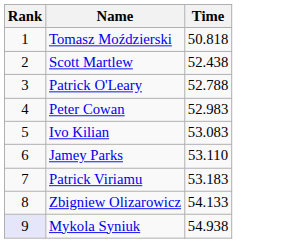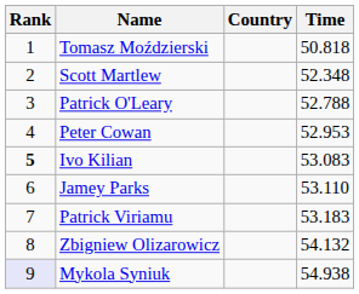 <table class="wikitable" style="text-align:center">
 <tr>
 <th>Rank</th>
 <th>Name</th>
+<th>Country</th>
 <th>Time</th>
 </tr>
 <tr>
 <td>1</td>
 <td align="left"><a href='#'>Tomasz Moździerski</a></td>
+<td align="left"></td>
 <td>50.818</td>
 </tr>
 <tr>
 <td>2</td>
 <td align="left"><a href='#'>Scott Martlew</a></td>
-<td>52.438</td>
+<td align="left"></td>
+<td>52.348</td>
 </tr>
 <tr>
 <td>3</td>
 <td align="left"><a href='#'>Patrick O'Leary</a></td>
+<td align="left"></td>
 <td>52.788</td>
 </tr>
 <tr>
 <td>4</td>
 <td align="left"><a href='#'>Peter Cowan</a></td>
-<td>52.983</td>
+<td align="left"></td>
+<td>52.953</td>
 </tr>
 <tr>
-<td>5</td>
+<td><strong>5</strong></td>
 <td align="left"><a href='#'>Ivo Kilian</a></td>
+<td align="left"></td>
 <td>53.083</td>
 </tr>
 <tr>
 <td>6</td>
 <td align="left"><a href='#'>Jamey Parks</a></td>
+<td align="left"></td>
 <td>53.110</td>
 </tr>
 <tr>
 <td>7</td>
 <td align="left"><a href='#'>Patrick Viriamu</a></td>
+<td align="left"></td>
 <td>53.183</td>
 </tr>
 <tr>
 <td>8</td>
 <td align="left"><a href='#'>Zbigniew Olizarowicz</a></td>
-<td>54.133</td>
+<td align="left"></td>
+<td>54.132</td>
 </tr>
 <tr>
 <td style="background: lavender;">9</td>
 <td align="left"><a href='#'>Mykola Syniuk</a></td>
+<td align="left"></td>
 <td>54.938</td>
 </tr>
 </table>
